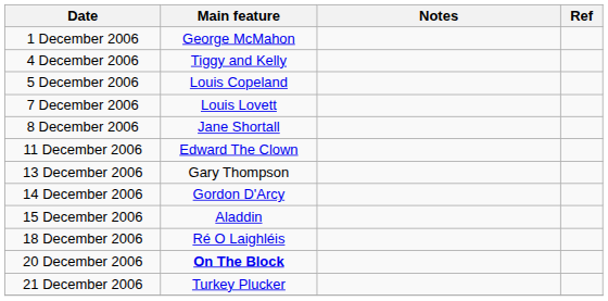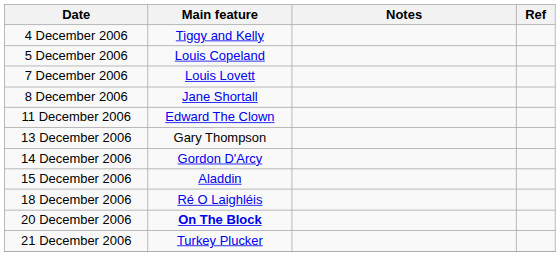 <table class="wikitable">
 <tr>
 <th width="170" rowspan="1">Date</th>
 <th width="170" rowspan="1">Main feature</th>
 <th width="270" rowspan="1">Notes</th>
 <th width="40" rowspan="1">Ref</th>
-</tr>
-<tr>
-<td align="center">1 December 2006</td>
-<td align="center"><a href='#'>George McMahon</a></td>
-<td align="center"></td>
-<td align="center"></td>
 </tr>
 <tr>
 <td align="center">4 December 2006</td>
 <td align="center"><a href='#'>Tiggy and Kelly</a></td>
 <td align="center"></td>
 <td align="center"></td>
 </tr>
 <tr>
 <td align="center">5 December 2006</td>
 <td align="center"><a href='#'>Louis Copeland</a></td>
 <td align="center"></td>
 <td align="center"></td>
 </tr>
 <tr>
 <td align="center">7 December 2006</td>
 <td align="center"><a href='#'>Louis Lovett</a></td>
 <td align="center"></td>
 <td align="center"></td>
 </tr>
 <tr>
 <td align="center">8 December 2006</td>
 <td align="center"><a href='#'>Jane Shortall</a></td>
 <td align="center"></td>
 <td align="center"></td>
 </tr>
 <tr>
 <td align="center">11 December 2006</td>
 <td align="center"><a href='#'>Edward The Clown</a></td>
 <td align="center"></td>
 <td align="center"></td>
 </tr>
 <tr>
 <td align="center">13 December 2006</td>
 <td align="center">Gary Thompson</td>
 <td align="center"></td>
 <td align="center"></td>
 </tr>
 <tr>
 <td align="center">14 December 2006</td>
 <td align="center"><a href='#'>Gordon D'Arcy</a></td>
 <td align="center"></td>
 <td align="center"></td>
 </tr>
 <tr>
 <td align="center">15 December 2006</td>
 <td align="center"><a href='#'>Aladdin</a></td>
 <td align="center"></td>
 <td align="center"></td>
 </tr>
 <tr>
 <td align="center">18 December 2006</td>
 <td align="center"><a href='#'>Ré O Laighléis</a></td>
 <td align="center"></td>
 <td align="center"></td>
 </tr>
 <tr>
 <td align="center">20 December 2006</td>
 <td align="center"><strong><a href='#'>On The Block</a></strong></td>
 <td align="center"></td>
 <td align="center"></td>
 </tr>
 <tr>
 <td align="center">21 December 2006</td>
 <td align="center"><a href='#'>Turkey Plucker</a></td>
 <td align="center"></td>
 <td align="center"></td>
 </tr>
 <tr>
 </tr>
 </table>
